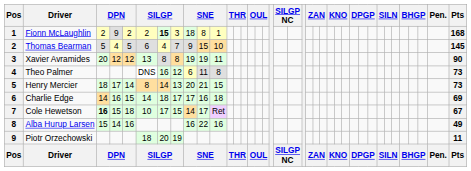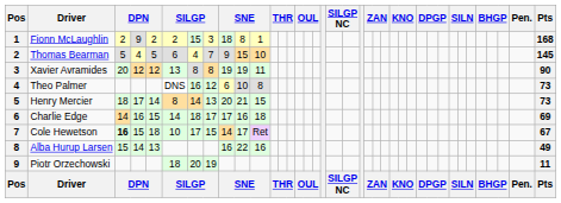 <table class="wikitable" style="font-size:85%; text-align:center">
 <tr>
 <th>Pos</th>
 <th>Driver</th>
 <th colspan=3><a href='#'>DPN</a><br></th>
 <th colspan=3><a href='#'>SILGP</a><br></th>
 <th colspan=3><a href='#'>SNE</a><br></th>
 <th colspan=3><a href='#'>THR</a><br></th>
 <th colspan=3><a href='#'>OUL</a><br></th>
 <th rowspan=11></th>
 <th colspan=2><a href='#'>SILGP</a><br>NC<br></th>
 <th rowspan=11></th>
 <th colspan=3><a href='#'>ZAN</a><br></th>
 <th colspan=3><a href='#'>KNO</a><br></th>
 <th colspan=3><a href='#'>DPGP</a><br></th>
 <th colspan=3><a href='#'>SILN</a><br></th>
 <th colspan=3><a href='#'>BHGP</a><br></th>
 <th>Pen.</th>
 <th>Pts</th>
 </tr>
 <tr>
 <th>1</th>
 <td style="text-align:left"> <a href='#'>Fionn McLaughlin</a></td>
 <td style="background:#FFFFBF">2</td>
 <td style="background:#DFDFDF">9</td>
 <td style="background:#FFFFBF">2</td>
 <td style="background:#FFFFBF">2</td>
-<td style="background:#DFFFDF"><strong>15</strong></td>
+<td style="background:#DFFFDF">15</td>
 <td style="background:#FFFFBF">3</td>
 <td style="background:#DFFFDF">18</td>
 <td style="background:#FFFFBF">8</td>
 <td style="background:#FFFFBF">1</td>
 <td></td>
 <td></td>
 <td></td>
 <td></td>
 <td></td>
 <td></td>
 <td></td>
 <td></td>
 <td></td>
 <td></td>
 <td></td>
 <td></td>
 <td></td>
 <td></td>
 <td></td>
 <td></td>
 <td></td>
 <td></td>
 <td></td>
 <td></td>
 <td></td>
 <td></td>
 <td></td>
 <td></td>
 <th>168</th>
 </tr>
 <tr>
 <th>2</th>
 <td style="text-align:left"> <a href='#'>Thomas Bearman</a></td>
 <td style="background:#DFDFDF">5</td>
 <td style="background:#FFFFBF">4</td>
 <td style="background:#DFDFDF">5</td>
 <td style="background:#DFDFDF">6</td>
 <td style="background:#FFFFBF">4</td>
 <td style="background:#DFDFDF">7</td>
 <td style="background:#DFDFDF">9</td>
 <td style="background:#FFDF9F">15</td>
 <td style="background:#FFDF9F">10</td>
 <td></td>
 <td></td>
 <td></td>
 <td></td>
 <td></td>
 <td></td>
 <td></td>
 <td></td>
 <td></td>
 <td></td>
 <td></td>
 <td></td>
 <td></td>
 <td></td>
 <td></td>
 <td></td>
 <td></td>
 <td></td>
 <td></td>
 <td></td>
 <td></td>
 <td></td>
 <td></td>
 <td></td>
 <th>145</th>
 </tr>
 <tr>
 <th>3</th>
 <td style="text-align:left"> Xavier Avramides</td>
 <td style="background:#DFFFDF">20</td>
 <td style="background:#FFDF9F">12</td>
 <td style="background:#FFDF9F">12</td>
 <td style="background:#DFFFDF">13</td>
 <td style="background:#DFDFDF">8</td>
 <td style="background:#FFDF9F">8</td>
 <td style="background:#DFFFDF">19</td>
 <td style="background:#DFFFDF">19</td>
 <td style="background:#DFFFDF">11</td>
 <td></td>
 <td></td>
 <td></td>
 <td></td>
 <td></td>
 <td></td>
 <td></td>
 <td></td>
 <td></td>
 <td></td>
 <td></td>
 <td></td>
 <td></td>
 <td></td>
 <td></td>
 <td></td>
 <td></td>
 <td></td>
 <td></td>
 <td></td>
 <td></td>
 <td></td>
 <td></td>
 <td></td>
 <th>90</th>
 </tr>
 <tr>
 <th>4</th>
 <td style="text-align:left"> Theo Palmer</td>
 <td></td>
 <td></td>
 <td></td>
 <td style="background:#FFFFFF">DNS</td>
 <td style="background:#DFFFDF">16</td>
 <td style="background:#DFFFDF">12</td>
 <td style="background:#FFFFBF">6</td>
-<td style="background:#DFDFDF">11</td>
+<td style="background:#DFDFDF">10</td>
 <td style="background:#DFDFDF">8</td>
 <td></td>
 <td></td>
 <td></td>
 <td></td>
 <td></td>
 <td></td>
 <td></td>
 <td></td>
 <td></td>
 <td></td>
 <td></td>
 <td></td>
 <td></td>
 <td></td>
 <td></td>
 <td></td>
 <td></td>
 <td></td>
 <td></td>
 <td></td>
 <td></td>
 <td></td>
 <td></td>
 <td></td>
 <th>73</th>
 </tr>
 <tr>
 <th>5</th>
 <td style="text-align:left"> Henry Mercier</td>
 <td style="background:#DFFFDF">18</td>
 <td style="background:#DFFFDF">17</td>
 <td style="background:#DFFFDF">14</td>
 <td style="background:#FFDF9F">8</td>
 <td style="background:#FFDF9F">14</td>
 <td style="background:#DFFFDF">13</td>
 <td style="background:#DFFFDF">20</td>
 <td style="background:#DFFFDF">21</td>
 <td style="background:#DFFFDF">15</td>
 <td></td>
 <td></td>
 <td></td>
 <td></td>
 <td></td>
 <td></td>
 <td></td>
 <td></td>
 <td></td>
 <td></td>
 <td></td>
 <td></td>
 <td></td>
 <td></td>
 <td></td>
 <td></td>
 <td></td>
 <td></td>
 <td></td>
 <td></td>
 <td></td>
 <td></td>
 <td></td>
 <td></td>
 <th>73</th>
 </tr>
 <tr>
 <th>6</th>
 <td style="text-align:left"> Charlie Edge</td>
 <td style="background:#FFDF9F">14</td>
 <td style="background:#DFFFDF">16</td>
 <td style="background:#DFFFDF">15</td>
 <td style="background:#DFFFDF">14</td>
 <td style="background:#DFFFDF">18</td>
 <td style="background:#DFFFDF">17</td>
 <td style="background:#DFFFDF">17</td>
 <td style="background:#DFFFDF">16</td>
 <td style="background:#DFFFDF">18</td>
 <td></td>
 <td></td>
 <td></td>
 <td></td>
 <td></td>
 <td></td>
 <td></td>
 <td></td>
 <td></td>
 <td></td>
 <td></td>
 <td></td>
 <td></td>
 <td></td>
 <td></td>
 <td></td>
 <td></td>
 <td></td>
 <td></td>
 <td></td>
 <td></td>
 <td></td>
 <td></td>
 <td></td>
 <th>69</th>
 </tr>
 <tr>
 <th>7</th>
 <td style="text-align:left"> Cole Hewetson</td>
 <td style="background:#DFFFDF"><strong>16</strong></td>
 <td style="background:#DFFFDF">15</td>
 <td style="background:#DFFFDF">18</td>
 <td style="background:#DFFFDF">10</td>
 <td style="background:#DFFFDF">17</td>
 <td style="background:#DFFFDF">15</td>
 <td style="background:#FFDF9F">14</td>
 <td style="background:#DFFFDF">17</td>
 <td style="background:#EFCFFF">Ret</td>
 <td></td>
 <td></td>
 <td></td>
 <td></td>
 <td></td>
 <td></td>
 <td></td>
 <td></td>
 <td></td>
 <td></td>
 <td></td>
 <td></td>
 <td></td>
 <td></td>
 <td></td>
 <td></td>
 <td></td>
 <td></td>
 <td></td>
 <td></td>
 <td></td>
 <td></td>
 <td></td>
 <td></td>
 <th>67</th>
 </tr>
 <tr>
 <th>8</th>
 <td style="text-align:left" nowrap=""> <a href='#'>Alba Hurup Larsen</a></td>
 <td style="background:#DFFFDF">15</td>
 <td style="background:#DFFFDF">14</td>
-<td style="background:#DFFFDF">16</td>
+<td style="background:#DFFFDF">13</td>
 <td></td>
 <td></td>
 <td></td>
 <td style="background:#DFFFDF">16</td>
 <td style="background:#DFFFDF">22</td>
 <td style="background:#DFFFDF">16</td>
 <td></td>
 <td></td>
 <td></td>
 <td></td>
 <td></td>
 <td></td>
 <td></td>
 <td></td>
 <td></td>
 <td></td>
 <td></td>
 <td></td>
 <td></td>
 <td></td>
 <td></td>
 <td></td>
 <td></td>
 <td></td>
 <td></td>
 <td></td>
 <td></td>
 <td></td>
 <td></td>
 <td></td>
 <th>49</th>
 </tr>
 <tr>
 <th>9</th>
 <td style="text-align:left"> Piotr Orzechowski</td>
 <td></td>
 <td></td>
 <td></td>
 <td style="background:#DFFFDF">18</td>
 <td style="background:#DFFFDF">20</td>
 <td style="background:#DFFFDF">19</td>
 <td></td>
 <td></td>
 <td></td>
 <td></td>
 <td></td>
 <td></td>
 <td></td>
 <td></td>
 <td></td>
 <td></td>
 <td></td>
 <td></td>
 <td></td>
 <td></td>
 <td></td>
 <td></td>
 <td></td>
 <td></td>
 <td></td>
 <td></td>
 <td></td>
 <td></td>
 <td></td>
 <td></td>
 <td></td>
 <td></td>
 <td></td>
 <th>11</th>
 </tr>
 <tr>
 <th>Pos</th>
 <th>Driver</th>
 <th colspan=3><a href='#'>DPN</a><br></th>
 <th colspan=3><a href='#'>SILGP</a><br></th>
 <th colspan=3><a href='#'>SNE</a><br></th>
 <th colspan=3><a href='#'>THR</a><br></th>
 <th colspan=3><a href='#'>OUL</a><br></th>
 <th colspan=2><a href='#'>SILGP</a><br>NC<br></th>
 <th colspan=3><a href='#'>ZAN</a><br></th>
 <th colspan=3><a href='#'>KNO</a><br></th>
 <th colspan=3><a href='#'>DPGP</a><br></th>
 <th colspan=3><a href='#'>SILN</a><br></th>
 <th colspan=3><a href='#'>BHGP</a><br></th>
 <th>Pen.</th>
 <th>Pts</th>
 </tr>
 </table>
